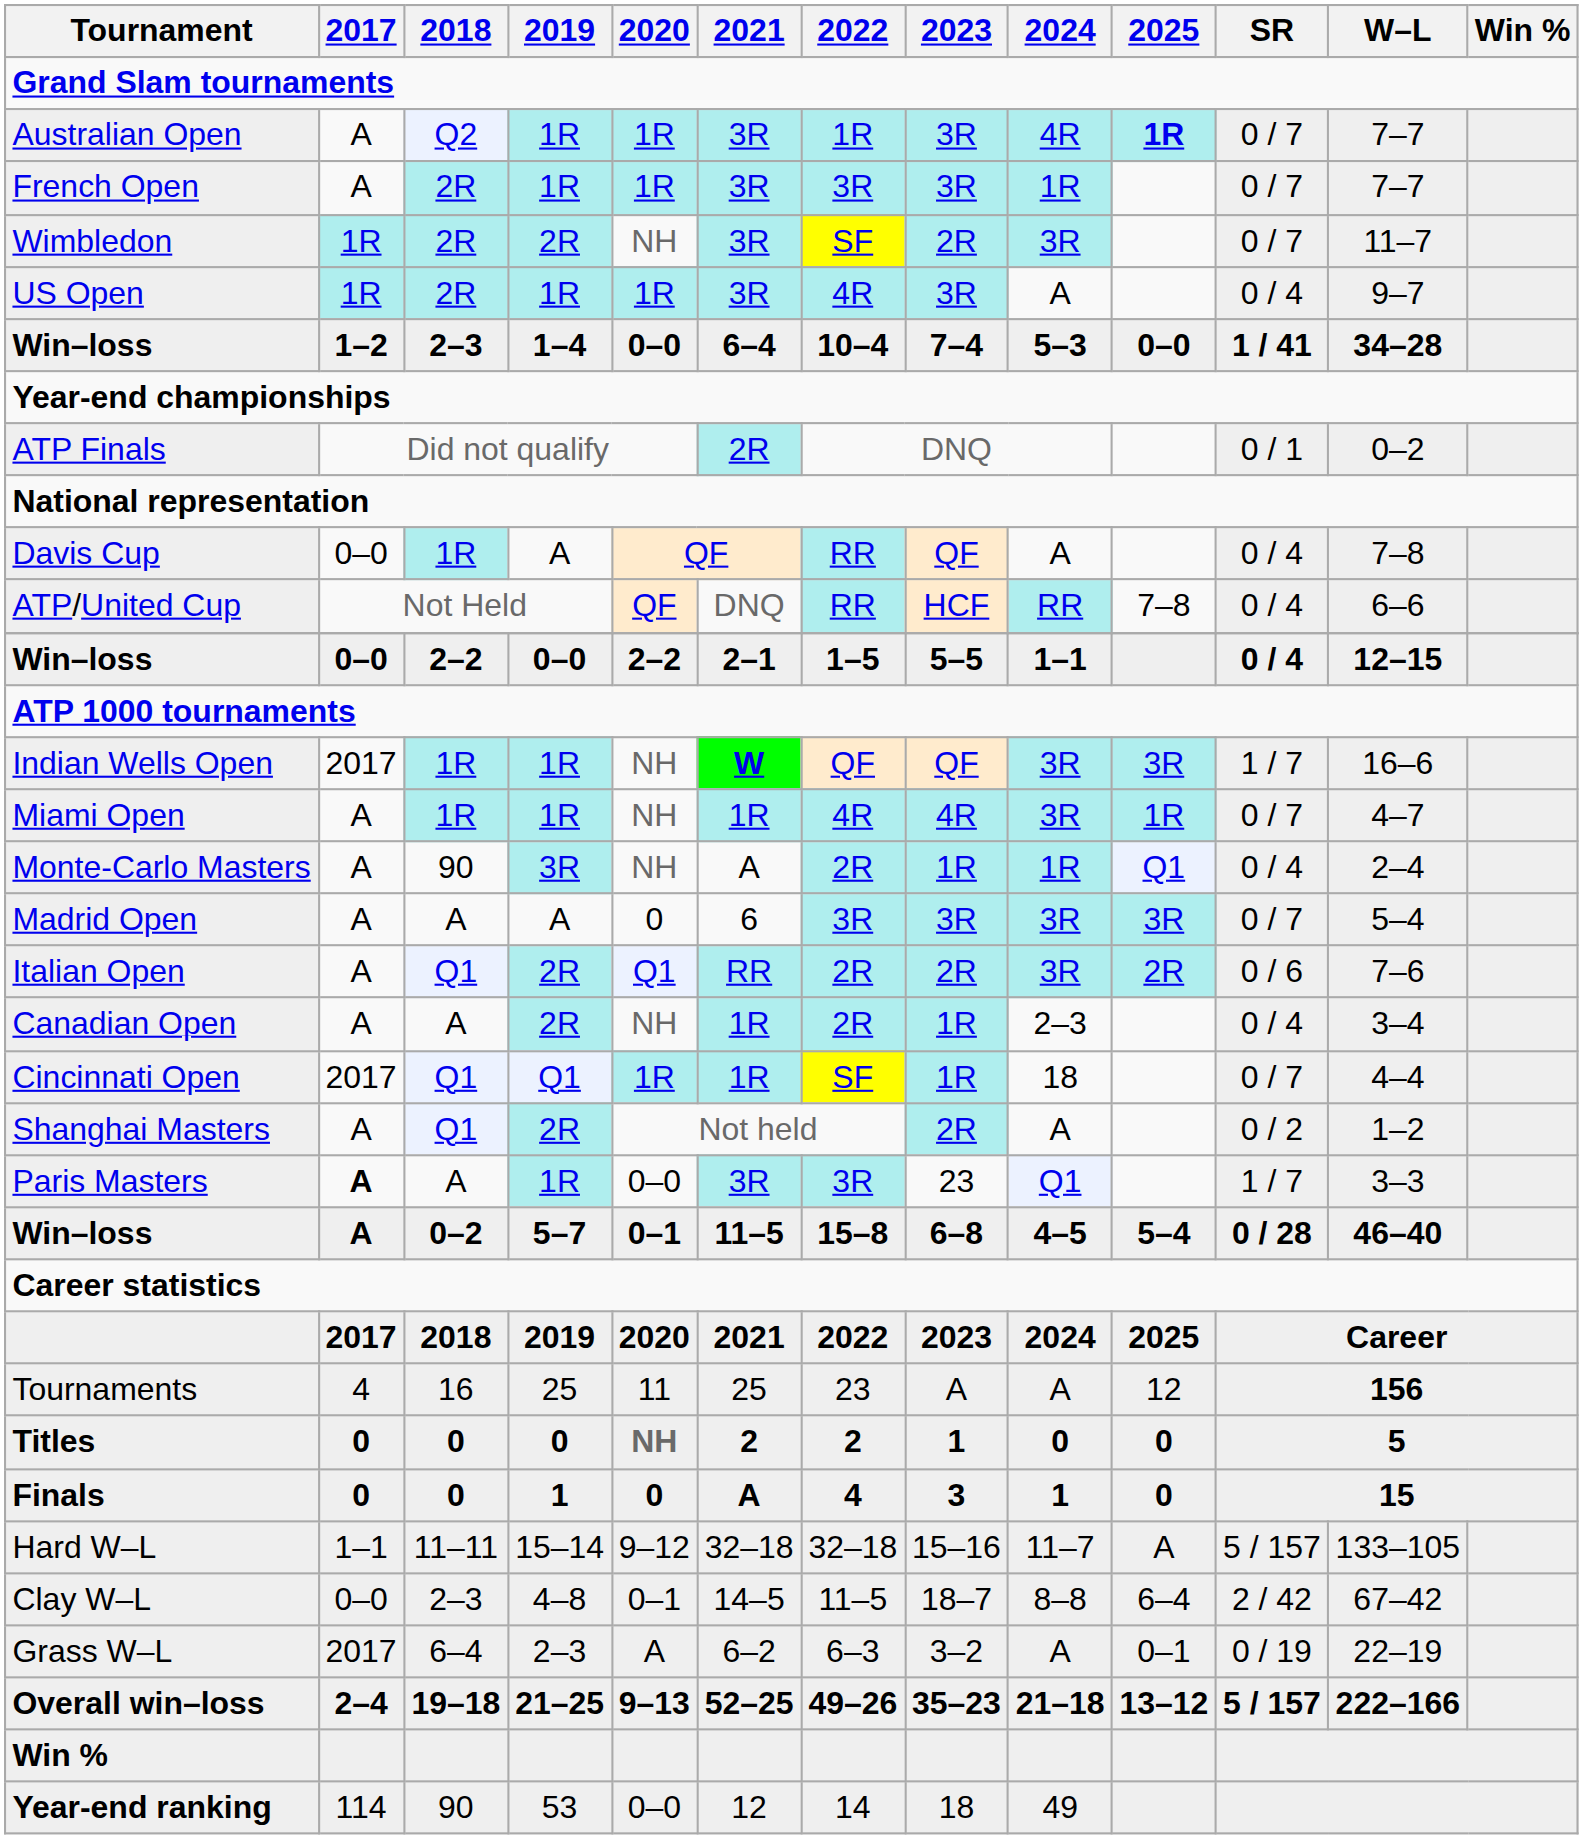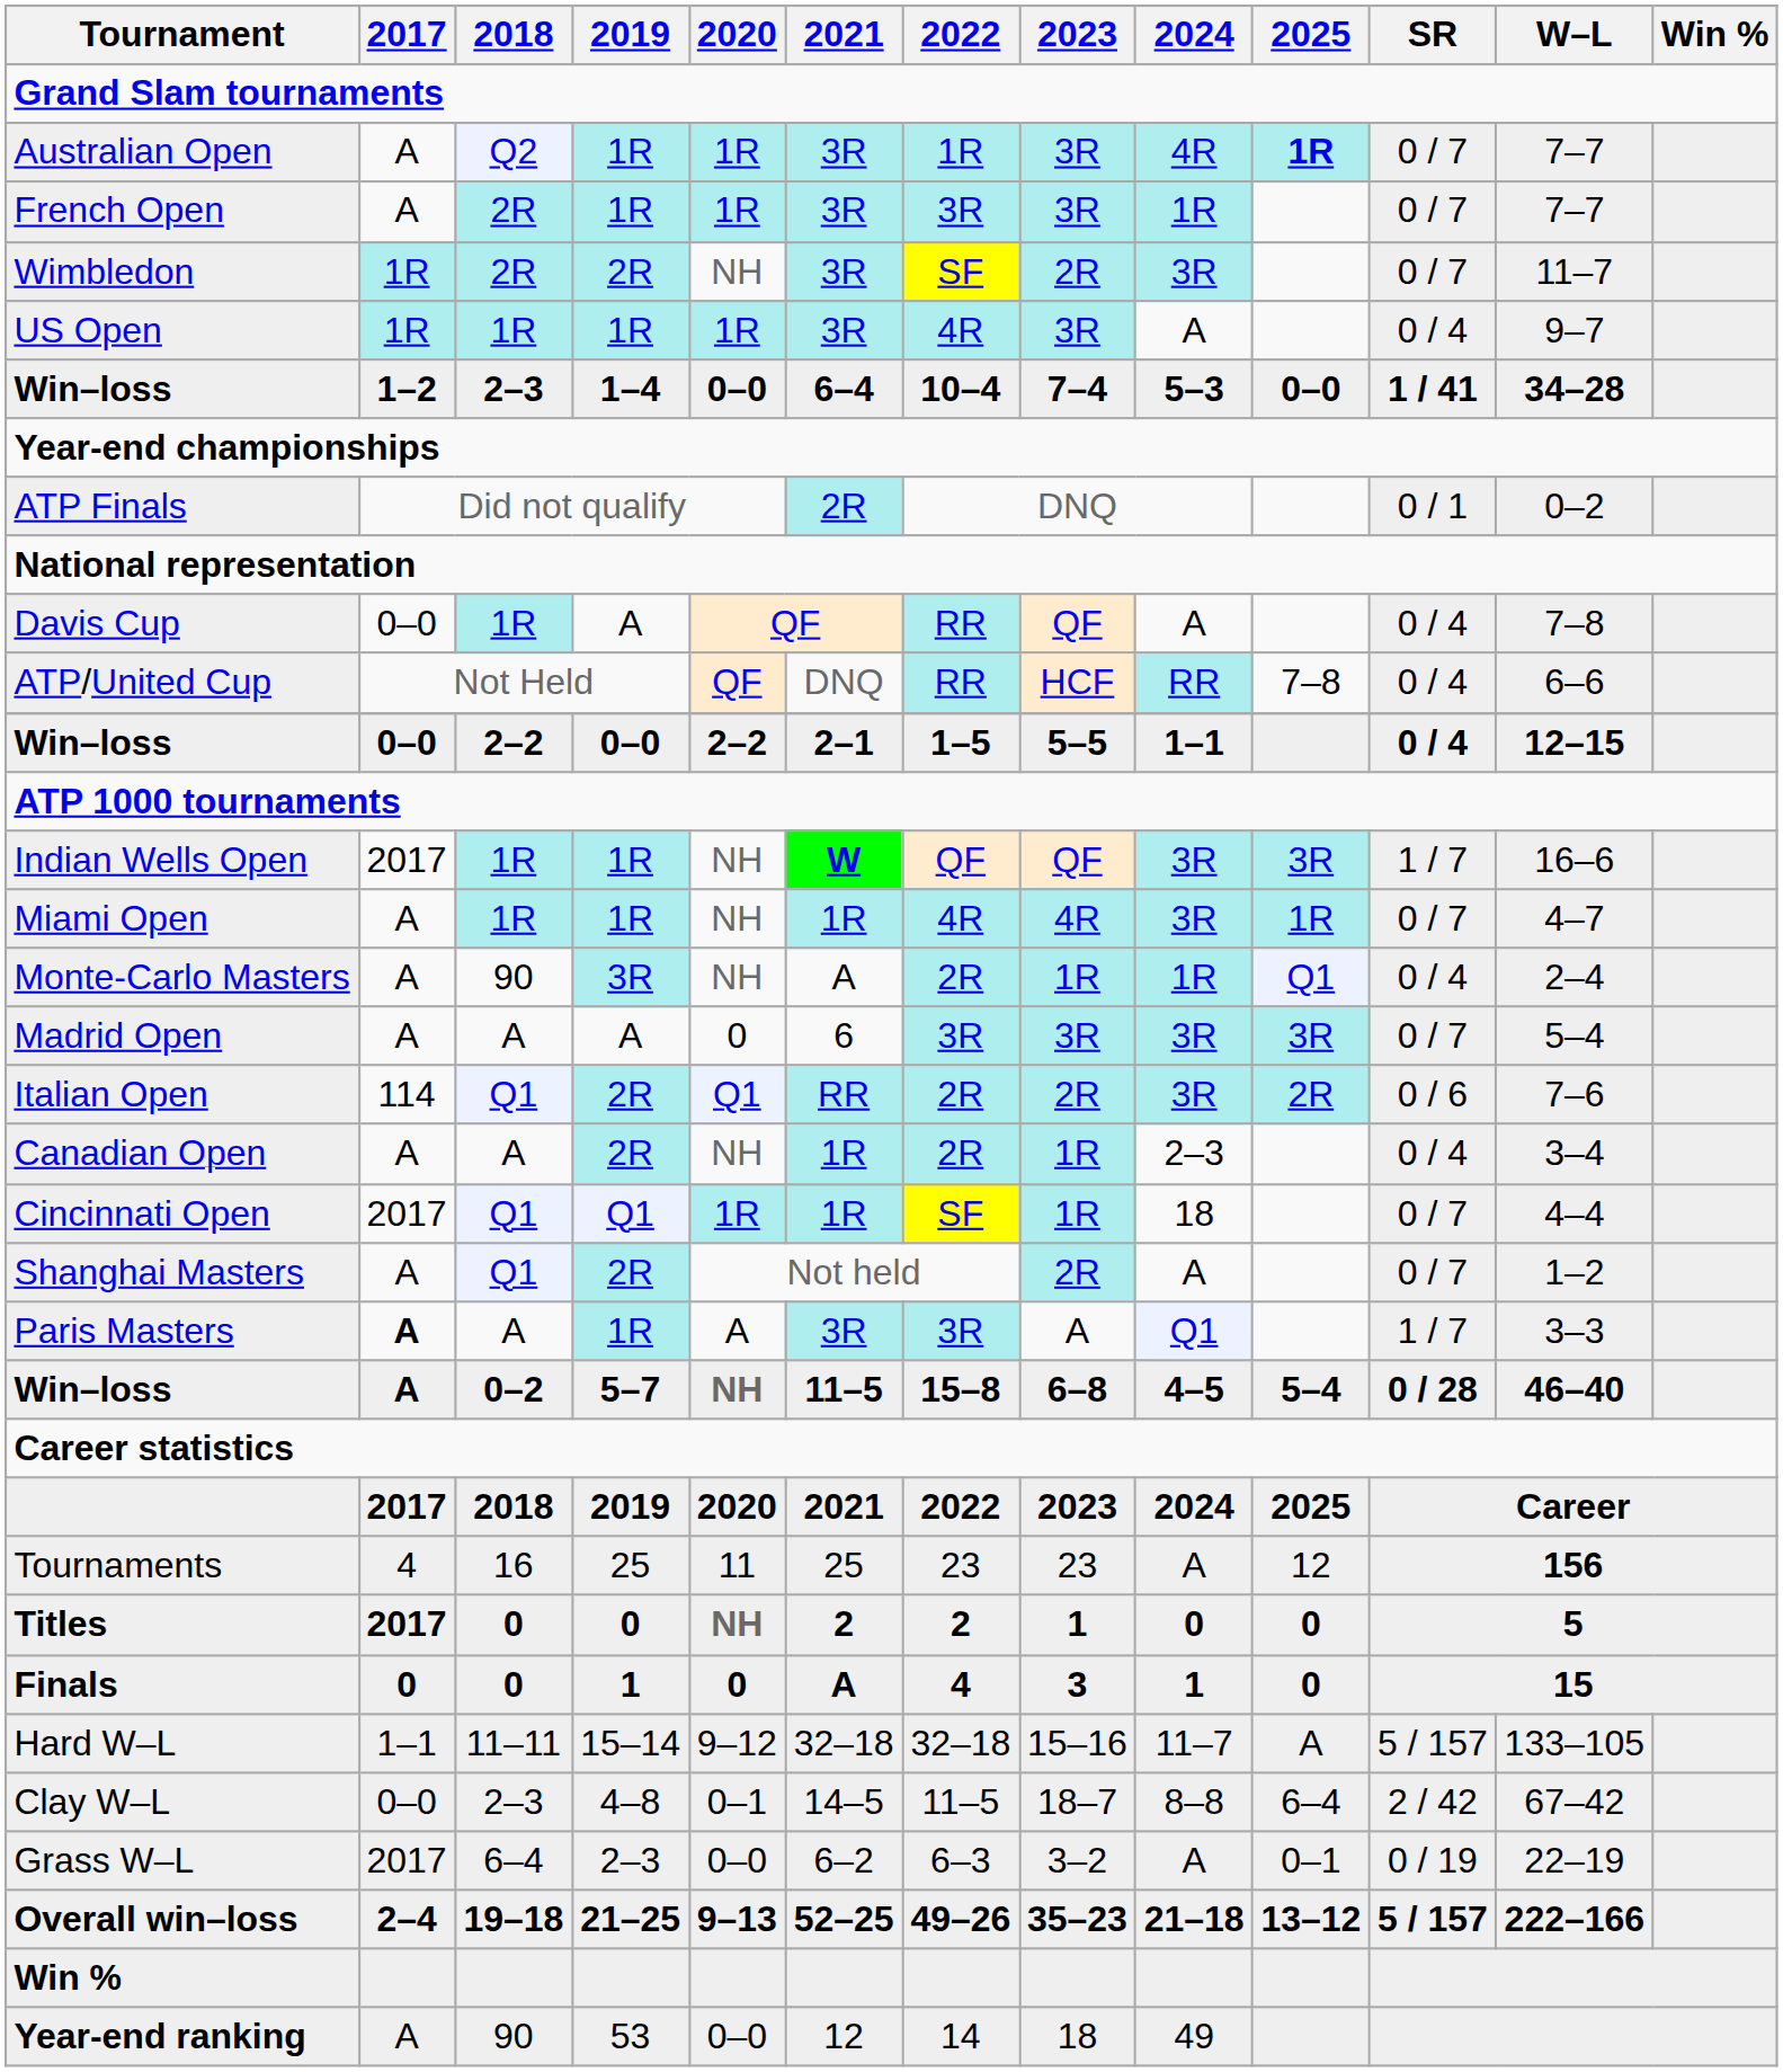 <table class="wikitable nowrap" style=text-align:center;font-size:96%>
 <tr>
 <th>Tournament</th>
 <th><a href='#'>2017</a></th>
 <th><a href='#'>2018</a></th>
 <th><a href='#'>2019</a></th>
 <th><a href='#'>2020</a></th>
 <th><a href='#'>2021</a></th>
 <th><a href='#'>2022</a></th>
 <th><a href='#'>2023</a></th>
 <th><a href='#'>2024</a></th>
 <th><a href='#'>2025</a></th>
 <th>SR</th>
 <th>W–L</th>
 <th>Win %</th>
 </tr>
 <tr>
 <td colspan="13" align="left"><strong><a href='#'>Grand Slam tournaments</a></strong></td>
 </tr>
 <tr>
 <td style=background:#efefef align=left><a href='#'>Australian Open</a></td>
 <td>A</td>
 <td style=background:#ecf2ff><a href='#'>Q2</a></td>
 <td style=background:#afeeee><a href='#'>1R</a></td>
 <td style=background:#afeeee><a href='#'>1R</a></td>
 <td style=background:#afeeee><a href='#'>3R</a></td>
 <td style=background:#afeeee><a href='#'>1R</a></td>
 <td style=background:#afeeee><a href='#'>3R</a></td>
 <td style=background:#afeeee><a href='#'>4R</a></td>
 <td style=background:#afeeee><strong><a href='#'>1R</a></strong></td>
 <td bgcolor=efefef>0 / 7</td>
 <td bgcolor=efefef>7–7</td>
 <td bgcolor=efefef></td>
 </tr>
 <tr>
 <td style=background:#efefef align=left><a href='#'>French Open</a></td>
 <td>A</td>
 <td style=background:#afeeee><a href='#'>2R</a></td>
 <td style=background:#afeeee><a href='#'>1R</a></td>
 <td style=background:#afeeee><a href='#'>1R</a></td>
 <td style=background:#afeeee><a href='#'>3R</a></td>
 <td style=background:#afeeee><a href='#'>3R</a></td>
 <td style=background:#afeeee><a href='#'>3R</a></td>
 <td style=background:#afeeee><a href='#'>1R</a></td>
 <td></td>
 <td bgcolor=efefef>0 / 7</td>
 <td bgcolor=efefef>7–7</td>
 <td bgcolor=efefef></td>
 </tr>
 <tr>
 <td bgcolor=efefef align=left><a href='#'>Wimbledon</a></td>
 <td style=background:#afeeee><a href='#'>1R</a></td>
 <td style=background:#afeeee><a href='#'>2R</a></td>
 <td style=background:#afeeee><a href='#'>2R</a></td>
 <td style=color:#696969>NH</td>
 <td style=background:#afeeee><a href='#'>3R</a></td>
 <td style=background:yellow><a href='#'>SF</a></td>
 <td style=background:#afeeee><a href='#'>2R</a></td>
 <td style=background:#afeeee><a href='#'>3R</a></td>
 <td></td>
 <td bgcolor=efefef>0 / 7</td>
 <td bgcolor=efefef>11–7</td>
 <td bgcolor=efefef></td>
 </tr>
 <tr>
 <td bgcolor=efefef align=left><a href='#'>US Open</a></td>
 <td style=background:#afeeee><a href='#'>1R</a></td>
-<td style=background:#afeeee><a href='#'>2R</a></td>
+<td style=background:#afeeee><a href='#'>1R</a></td>
 <td style=background:#afeeee><a href='#'>1R</a></td>
 <td style=background:#afeeee><a href='#'>1R</a></td>
 <td style=background:#afeeee><a href='#'>3R</a></td>
 <td style=background:#afeeee><a href='#'>4R</a></td>
 <td style=background:#afeeee><a href='#'>3R</a></td>
 <td>A</td>
 <td></td>
 <td bgcolor=efefef>0 / 4</td>
 <td bgcolor=efefef>9–7</td>
 <td bgcolor=efefef></td>
 </tr>
 <tr style=font-weight:bold;background:#efefef>
 <td style=text-align:left>Win–loss</td>
 <td>1–2</td>
 <td>2–3</td>
 <td>1–4</td>
 <td>0–0</td>
 <td>6–4</td>
 <td>10–4</td>
 <td>7–4</td>
 <td>5–3</td>
 <td>0–0</td>
 <td>1 / 41</td>
 <td>34–28</td>
 <td></td>
 </tr>
 <tr>
 <td colspan="13" align="left"><strong>Year-end championships</strong></td>
 </tr>
 <tr>
 <td bgcolor=efefef align=left><a href='#'>ATP Finals</a></td>
 <td colspan=4 style=color:#696969>Did not qualify</td>
 <td style=background:#afeeee><a href='#'>2R</a></td>
 <td colspan=3 style=color:#696969>DNQ</td>
 <td></td>
 <td bgcolor=efefef>0 / 1</td>
 <td bgcolor=efefef>0–2</td>
 <td bgcolor=efefef></td>
 </tr>
 <tr>
 <td colspan="13" align="left"><strong>National representation</strong></td>
 </tr>
 <tr>
 <td bgcolor=efefef align=left><a href='#'>Davis Cup</a></td>
 <td>0–0</td>
 <td style=background:#afeeee><a href='#'>1R</a></td>
 <td>A</td>
 <td colspan=2 style=background:#ffebcd><a href='#'>QF</a></td>
 <td style=background:#afeeee><a href='#'>RR</a></td>
 <td style=background:#ffebcd><a href='#'>QF</a></td>
 <td>A</td>
 <td></td>
 <td bgcolor=efefef>0 / 4</td>
 <td bgcolor=efefef>7–8</td>
 <td bgcolor=efefef></td>
 </tr>
 <tr>
 <td bgcolor=efefef align=left><a href='#'>ATP</a>/<a href='#'>United Cup</a></td>
 <td colspan=3 style=color:#696969>Not Held</td>
 <td style=background:#ffebcd><a href='#'>QF</a></td>
 <td style=color:#696969>DNQ</td>
 <td style=background:#afeeee><a href='#'>RR</a></td>
 <td style=background:#ffebcd><a href='#'>HCF</a></td>
 <td style=background:#afeeee><a href='#'>RR</a></td>
 <td>7–8</td>
 <td bgcolor=efefef>0 / 4</td>
 <td bgcolor=efefef>6–6</td>
 <td bgcolor=efefef></td>
 </tr>
 <tr>
 </tr>
 <tr style=font-weight:bold;background:#efefef>
 <td style=text-align:left>Win–loss</td>
 <td>0–0</td>
 <td>2–2</td>
 <td>0–0</td>
 <td>2–2</td>
 <td>2–1</td>
 <td>1–5</td>
 <td>5–5</td>
 <td>1–1</td>
 <td></td>
 <td>0 / 4</td>
 <td>12–15</td>
 <td></td>
 </tr>
 <tr>
 <td colspan="17" align="left"><strong><a href='#'>ATP 1000 tournaments</a></strong></td>
 </tr>
 <tr>
 <td bgcolor=efefef align=left><a href='#'>Indian Wells Open</a></td>
 <td>2017</td>
 <td style=background:#afeeee><a href='#'>1R</a></td>
 <td style=background:#afeeee><a href='#'>1R</a></td>
 <td style=color:#696969>NH</td>
 <td style=background:lime><strong><a href='#'>W</a></strong></td>
 <td style=background:#ffebcd><a href='#'>QF</a></td>
 <td style=background:#ffebcd><a href='#'>QF</a></td>
 <td style=background:#afeeee><a href='#'>3R</a></td>
 <td style=background:#afeeee><a href='#'>3R</a></td>
 <td bgcolor=efefef>1 / 7</td>
 <td bgcolor=efefef>16–6</td>
 <td bgcolor=efefef></td>
 </tr>
 <tr>
 <td bgcolor=efefef align=left><a href='#'>Miami Open</a></td>
 <td>A</td>
 <td style=background:#afeeee><a href='#'>1R</a></td>
 <td style=background:#afeeee><a href='#'>1R</a></td>
 <td style=color:#696969>NH</td>
 <td style=background:#afeeee><a href='#'>1R</a></td>
 <td style=background:#afeeee><a href='#'>4R</a></td>
 <td style=background:#afeeee><a href='#'>4R</a></td>
 <td style=background:#afeeee><a href='#'>3R</a></td>
 <td style=background:#afeeee><a href='#'>1R</a></td>
 <td bgcolor=efefef>0 / 7</td>
 <td bgcolor=efefef>4–7</td>
 <td bgcolor=efefef></td>
 </tr>
 <tr>
 <td bgcolor=efefef align=left><a href='#'>Monte-Carlo Masters</a></td>
 <td>A</td>
 <td>90</td>
 <td style=background:#afeeee><a href='#'>3R</a></td>
 <td style=color:#696969>NH</td>
 <td>A</td>
 <td style=background:#afeeee><a href='#'>2R</a></td>
 <td style=background:#afeeee><a href='#'>1R</a></td>
 <td style=background:#afeeee><a href='#'>1R</a></td>
 <td style=background:#ecf2ff><a href='#'>Q1</a></td>
 <td bgcolor=efefef>0 / 4</td>
 <td bgcolor=efefef>2–4</td>
 <td bgcolor=efefef></td>
 </tr>
 <tr>
 <td bgcolor=efefef align=left><a href='#'>Madrid Open</a></td>
 <td>A</td>
 <td>A</td>
 <td>A</td>
 <td>0</td>
 <td>6</td>
 <td style=background:#afeeee><a href='#'>3R</a></td>
 <td style=background:#afeeee><a href='#'>3R</a></td>
 <td style=background:#afeeee><a href='#'>3R</a></td>
 <td style=background:#afeeee><a href='#'>3R</a></td>
 <td bgcolor=efefef>0 / 7</td>
 <td bgcolor=efefef>5–4</td>
 <td bgcolor=efefef></td>
 </tr>
 <tr>
 <td bgcolor=efefef align=left><a href='#'>Italian Open</a></td>
-<td>A</td>
+<td>114</td>
 <td style=background:#ecf2ff><a href='#'>Q1</a></td>
 <td style=background:#afeeee><a href='#'>2R</a></td>
 <td style=background:#ecf2ff><a href='#'>Q1</a></td>
 <td style=background:#afeeee><a href='#'>RR</a></td>
 <td style=background:#afeeee><a href='#'>2R</a></td>
 <td style=background:#afeeee><a href='#'>2R</a></td>
 <td style=background:#afeeee><a href='#'>3R</a></td>
 <td style=background:#afeeee><a href='#'>2R</a></td>
 <td bgcolor=efefef>0 / 6</td>
 <td bgcolor=efefef>7–6</td>
 <td bgcolor=efefef></td>
 </tr>
 <tr>
 <td bgcolor=efefef align=left><a href='#'>Canadian Open</a></td>
 <td>A</td>
 <td>A</td>
 <td style=background:#afeeee><a href='#'>2R</a></td>
 <td style=color:#696969>NH</td>
 <td style=background:#afeeee><a href='#'>1R</a></td>
 <td style=background:#afeeee><a href='#'>2R</a></td>
 <td style=background:#afeeee><a href='#'>1R</a></td>
 <td>2–3</td>
 <td></td>
 <td bgcolor=efefef>0 / 4</td>
 <td bgcolor=efefef>3–4</td>
 <td bgcolor=efefef></td>
 </tr>
 <tr>
 <td bgcolor=efefef align=left><a href='#'>Cincinnati Open</a></td>
 <td>2017</td>
 <td style=background:#ecf2ff><a href='#'>Q1</a></td>
 <td style=background:#ecf2ff><a href='#'>Q1</a></td>
 <td style=background:#afeeee><a href='#'>1R</a></td>
 <td style=background:#afeeee><a href='#'>1R</a></td>
 <td style=background:yellow><a href='#'>SF</a></td>
 <td style=background:#afeeee><a href='#'>1R</a></td>
 <td>18</td>
 <td></td>
 <td bgcolor=efefef>0 / 7</td>
 <td bgcolor=efefef>4–4</td>
 <td bgcolor=efefef></td>
 </tr>
 <tr>
 <td bgcolor=efefef align=left><a href='#'>Shanghai Masters</a></td>
 <td>A</td>
 <td style=background:#ecf2ff><a href='#'>Q1</a></td>
 <td style=background:#afeeee><a href='#'>2R</a></td>
 <td colspan=3 style=color:#696969>Not held</td>
 <td style=background:#afeeee><a href='#'>2R</a></td>
 <td>A</td>
 <td></td>
-<td bgcolor=efefef>0 / 2</td>
+<td bgcolor=efefef>0 / 7</td>
 <td bgcolor=efefef>1–2</td>
 <td bgcolor=efefef></td>
 </tr>
 <tr>
 <td bgcolor=efefef align=left><a href='#'>Paris Masters</a></td>
 <td><strong>A</strong></td>
 <td>A</td>
 <td style=background:#afeeee><a href='#'>1R</a></td>
-<td>0–0</td>
+<td>A</td>
 <td style=background:#afeeee><a href='#'>3R</a></td>
 <td style=background:#afeeee><a href='#'>3R</a></td>
-<td>23</td>
+<td>A</td>
 <td style=background:#ecf2ff><a href='#'>Q1</a></td>
 <td></td>
 <td bgcolor=efefef>1 / 7</td>
 <td bgcolor=efefef>3–3</td>
 <td bgcolor=efefef></td>
 </tr>
 <tr style=font-weight:bold;background:#efefef>
 <td style=text-align:left>Win–loss</td>
 <td>A</td>
 <td>0–2</td>
 <td>5–7</td>
-<td>0–1</td>
+<td style=color:#696969>NH</td>
 <td>11–5</td>
 <td>15–8</td>
 <td>6–8</td>
 <td>4–5</td>
 <td>5–4</td>
 <td>0 / 28</td>
 <td>46–40</td>
 <td></td>
 </tr>
 <tr>
 <td colspan="13" align="left"><strong>Career statistics</strong></td>
 </tr>
 <tr style=font-weight:bold;background:#efefef>
 <td></td>
 <td>2017</td>
 <td>2018</td>
 <td>2019</td>
 <td>2020</td>
 <td>2021</td>
 <td>2022</td>
 <td>2023</td>
 <td>2024</td>
 <td>2025</td>
 <td colspan="4">Career</td>
 </tr>
 <tr bgcolor=efefef>
 <td style=text-align:left>Tournaments</td>
 <td>4</td>
 <td>16</td>
 <td>25</td>
 <td>11</td>
 <td>25</td>
 <td>23</td>
-<td>A</td>
+<td>23</td>
 <td>A</td>
 <td>12</td>
 <td colspan=3><strong>156</strong></td>
 </tr>
 <tr style=font-weight:bold;background:#efefef>
 <td style=text-align:left>Titles</td>
-<td>0</td>
+<td>2017</td>
 <td>0</td>
 <td>0</td>
 <td style=color:#696969>NH</td>
 <td>2</td>
 <td>2</td>
 <td>1</td>
 <td>0</td>
 <td>0</td>
 <td colspan=3>5</td>
 </tr>
 <tr style=font-weight:bold;background:#efefef>
 <td style=text-align:left>Finals</td>
 <td>0</td>
 <td>0</td>
 <td>1</td>
 <td>0</td>
 <td>A</td>
 <td>4</td>
 <td>3</td>
 <td>1</td>
 <td>0</td>
 <td colspan=3>15</td>
 </tr>
 <tr bgcolor=efefef>
 <td align=left>Hard W–L</td>
 <td>1–1</td>
 <td>11–11</td>
 <td>15–14</td>
 <td>9–12</td>
 <td>32–18</td>
 <td>32–18</td>
 <td>15–16</td>
 <td>11–7</td>
 <td>A</td>
 <td>5 / 157</td>
 <td>133–105</td>
 <td></td>
 </tr>
 <tr bgcolor=efefef>
 <td align=left>Clay W–L</td>
 <td>0–0</td>
 <td>2–3</td>
 <td>4–8</td>
 <td>0–1</td>
 <td>14–5</td>
 <td>11–5</td>
 <td>18–7</td>
 <td>8–8</td>
 <td>6–4</td>
 <td>2 / 42</td>
 <td>67–42</td>
 <td></td>
 </tr>
 <tr bgcolor=efefef>
 <td align=left>Grass W–L</td>
 <td>2017</td>
 <td>6–4</td>
 <td>2–3</td>
-<td>A</td>
+<td>0–0</td>
 <td>6–2</td>
 <td>6–3</td>
 <td>3–2</td>
 <td>A</td>
 <td>0–1</td>
 <td>0 / 19</td>
 <td>22–19</td>
 <td></td>
 </tr>
 <tr style=font-weight:bold;background:#efefef>
 <td style=text-align:left>Overall win–loss</td>
 <td>2–4</td>
 <td>19–18</td>
 <td>21–25</td>
 <td>9–13</td>
 <td>52–25</td>
 <td>49–26</td>
 <td>35–23</td>
 <td>21–18</td>
 <td>13–12</td>
 <td>5 / 157</td>
 <td>222–166</td>
 <td></td>
 </tr>
 <tr style=font-weight:bold;background:#efefef>
 <td style=text-align:left>Win %</td>
 <td></td>
 <td></td>
 <td></td>
 <td></td>
 <td></td>
 <td></td>
 <td></td>
 <td></td>
 <td></td>
 <td colspan=3></td>
 </tr>
 <tr bgcolor=efefef>
 <td style=text-align:left><strong>Year-end ranking</strong></td>
-<td>114</td>
+<td>A</td>
 <td>90</td>
 <td>53</td>
 <td>0–0</td>
 <td>12</td>
 <td>14</td>
 <td>18</td>
 <td>49</td>
 <td></td>
 <td colspan=3></td>
 </tr>
 </table>
